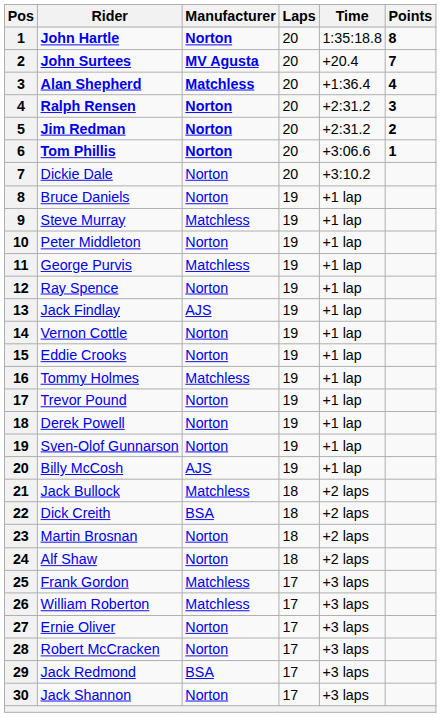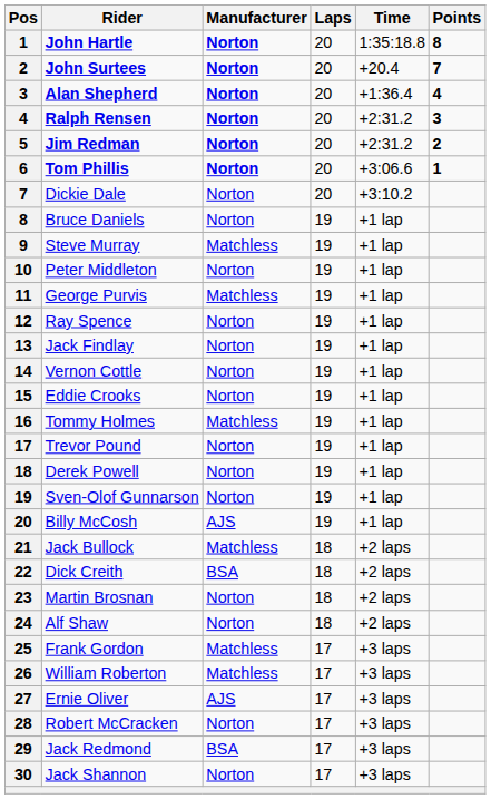 <table class="wikitable" style="font-size: 95%;">
 <tr>
 <th>Pos</th>
 <th>Rider</th>
 <th>Manufacturer</th>
 <th>Laps</th>
 <th>Time</th>
 <th>Points</th>
 </tr>
 <tr>
 <th>1</th>
 <td> <strong><a href='#'>John Hartle</a></strong></td>
 <td><strong><a href='#'>Norton</a></strong></td>
 <td>20</td>
 <td>1:35:18.8</td>
 <td><strong>8</strong></td>
 </tr>
 <tr>
 <th>2</th>
 <td> <strong><a href='#'>John Surtees</a></strong></td>
-<td><strong><a href='#'>MV Agusta</a></strong></td>
+<td><strong><a href='#'>Norton</a></strong></td>
 <td>20</td>
 <td>+20.4</td>
 <td><strong>7</strong></td>
 </tr>
 <tr>
 <th>3</th>
 <td> <strong><a href='#'>Alan Shepherd</a></strong></td>
-<td><strong><a href='#'>Matchless</a></strong></td>
+<td><strong><a href='#'>Norton</a></strong></td>
 <td>20</td>
 <td>+1:36.4</td>
 <td><strong>4</strong></td>
 </tr>
 <tr>
 <th>4</th>
 <td> <strong><a href='#'>Ralph Rensen</a></strong></td>
 <td><strong><a href='#'>Norton</a></strong></td>
 <td>20</td>
 <td>+2:31.2</td>
 <td><strong>3</strong></td>
 </tr>
 <tr>
 <th>5</th>
 <td> <strong><a href='#'>Jim Redman</a></strong></td>
 <td><strong><a href='#'>Norton</a></strong></td>
 <td>20</td>
 <td>+2:31.2</td>
 <td><strong>2</strong></td>
 </tr>
 <tr>
 <th>6</th>
 <td> <strong><a href='#'>Tom Phillis</a></strong></td>
 <td><strong><a href='#'>Norton</a></strong></td>
 <td>20</td>
 <td>+3:06.6</td>
 <td><strong>1</strong></td>
 </tr>
 <tr>
 <th>7</th>
 <td> <a href='#'>Dickie Dale</a></td>
 <td><a href='#'>Norton</a></td>
 <td>20</td>
 <td>+3:10.2</td>
 <td></td>
 </tr>
 <tr>
 <th>8</th>
 <td> <a href='#'>Bruce Daniels</a></td>
 <td><a href='#'>Norton</a></td>
 <td>19</td>
 <td>+1 lap</td>
 <td></td>
 </tr>
 <tr>
 <th>9</th>
 <td> <a href='#'>Steve Murray</a></td>
 <td><a href='#'>Matchless</a></td>
 <td>19</td>
 <td>+1 lap</td>
 <td></td>
 </tr>
 <tr>
 <th>10</th>
 <td> <a href='#'>Peter Middleton</a></td>
 <td><a href='#'>Norton</a></td>
 <td>19</td>
 <td>+1 lap</td>
 <td></td>
 </tr>
 <tr>
 <th>11</th>
 <td> <a href='#'>George Purvis</a></td>
 <td><a href='#'>Matchless</a></td>
 <td>19</td>
 <td>+1 lap</td>
 <td></td>
 </tr>
 <tr>
 <th>12</th>
 <td> <a href='#'>Ray Spence</a></td>
 <td><a href='#'>Norton</a></td>
 <td>19</td>
 <td>+1 lap</td>
 <td></td>
 </tr>
 <tr>
 <th>13</th>
 <td> <a href='#'>Jack Findlay</a></td>
-<td><a href='#'>AJS</a></td>
+<td><a href='#'>Norton</a></td>
 <td>19</td>
 <td>+1 lap</td>
 <td></td>
 </tr>
 <tr>
 <th>14</th>
 <td> <a href='#'>Vernon Cottle</a></td>
 <td><a href='#'>Norton</a></td>
 <td>19</td>
 <td>+1 lap</td>
 <td></td>
 </tr>
 <tr>
 <th>15</th>
 <td> <a href='#'>Eddie Crooks</a></td>
 <td><a href='#'>Norton</a></td>
 <td>19</td>
 <td>+1 lap</td>
 <td></td>
 </tr>
 <tr>
 <th>16</th>
 <td> <a href='#'>Tommy Holmes</a></td>
 <td><a href='#'>Matchless</a></td>
 <td>19</td>
 <td>+1 lap</td>
 <td></td>
 </tr>
 <tr>
 <th>17</th>
 <td> <a href='#'>Trevor Pound</a></td>
 <td><a href='#'>Norton</a></td>
 <td>19</td>
 <td>+1 lap</td>
 <td></td>
 </tr>
 <tr>
 <th>18</th>
 <td> <a href='#'>Derek Powell</a></td>
 <td><a href='#'>Norton</a></td>
 <td>19</td>
 <td>+1 lap</td>
 <td></td>
 </tr>
 <tr>
 <th>19</th>
 <td> <a href='#'>Sven-Olof Gunnarson</a></td>
 <td><a href='#'>Norton</a></td>
 <td>19</td>
 <td>+1 lap</td>
 <td></td>
 </tr>
 <tr>
 <th>20</th>
 <td> <a href='#'>Billy McCosh</a></td>
 <td><a href='#'>AJS</a></td>
 <td>19</td>
 <td>+1 lap</td>
 <td></td>
 </tr>
 <tr>
 <th>21</th>
 <td> <a href='#'>Jack Bullock</a></td>
 <td><a href='#'>Matchless</a></td>
 <td>18</td>
 <td>+2 laps</td>
 <td></td>
 </tr>
 <tr>
 <th>22</th>
 <td> <a href='#'>Dick Creith</a></td>
 <td><a href='#'>BSA</a></td>
 <td>18</td>
 <td>+2 laps</td>
 <td></td>
 </tr>
 <tr>
 <th>23</th>
 <td> <a href='#'>Martin Brosnan</a></td>
 <td><a href='#'>Norton</a></td>
 <td>18</td>
 <td>+2 laps</td>
 <td></td>
 </tr>
 <tr>
 <th>24</th>
 <td> <a href='#'>Alf Shaw</a></td>
 <td><a href='#'>Norton</a></td>
 <td>18</td>
 <td>+2 laps</td>
 <td></td>
 </tr>
 <tr>
 <th>25</th>
 <td> <a href='#'>Frank Gordon</a></td>
 <td><a href='#'>Matchless</a></td>
 <td>17</td>
 <td>+3 laps</td>
 <td></td>
 </tr>
 <tr>
 <th>26</th>
 <td> <a href='#'>William Roberton</a></td>
 <td><a href='#'>Matchless</a></td>
 <td>17</td>
 <td>+3 laps</td>
 <td></td>
 </tr>
 <tr>
 <th>27</th>
 <td> <a href='#'>Ernie Oliver</a></td>
-<td><a href='#'>Norton</a></td>
+<td><a href='#'>AJS</a></td>
 <td>17</td>
 <td>+3 laps</td>
 <td></td>
 </tr>
 <tr>
 <th>28</th>
 <td> <a href='#'>Robert McCracken</a></td>
 <td><a href='#'>Norton</a></td>
 <td>17</td>
 <td>+3 laps</td>
 <td></td>
 </tr>
 <tr>
 <th>29</th>
 <td> <a href='#'>Jack Redmond</a></td>
 <td><a href='#'>BSA</a></td>
 <td>17</td>
 <td>+3 laps</td>
 <td></td>
 </tr>
 <tr>
 <th>30</th>
 <td> <a href='#'>Jack Shannon</a></td>
 <td><a href='#'>Norton</a></td>
 <td>17</td>
 <td>+3 laps</td>
 <td></td>
 </tr>
 <tr>
 <th colspan=6></th>
 </tr>
 </table>
